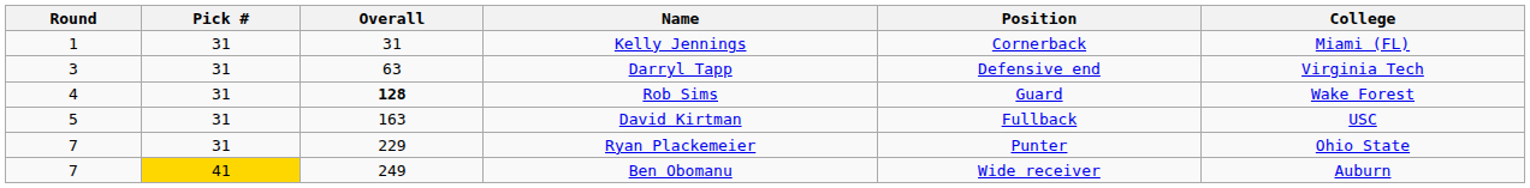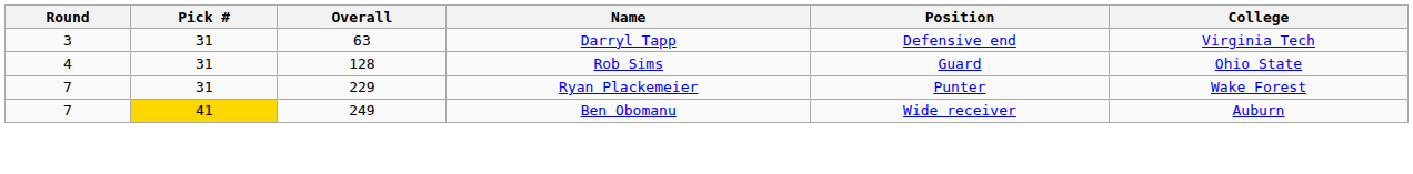 <table class="wikitable sortable sortable" style="width: 100%; text-align:center">
 <tr>
 <th>Round</th>
 <th>Pick #</th>
 <th>Overall</th>
 <th>Name</th>
 <th>Position</th>
 <th>College</th>
-</tr>
-<tr>
-<td>1</td>
-<td>31</td>
-<td>31</td>
-<td><a href='#'>Kelly Jennings</a></td>
-<td><a href='#'>Cornerback</a></td>
-<td><a href='#'>Miami (FL)</a></td>
 </tr>
 <tr>
 <td>3</td>
 <td>31</td>
 <td>63</td>
 <td><a href='#'>Darryl Tapp</a></td>
 <td><a href='#'>Defensive end</a></td>
 <td><a href='#'>Virginia Tech</a></td>
 </tr>
 <tr>
 <td>4</td>
 <td>31</td>
-<td><strong>128</strong></td>
+<td>128</td>
 <td><a href='#'>Rob Sims</a></td>
 <td><a href='#'>Guard</a></td>
-<td><a href='#'>Wake Forest</a></td>
-</tr>
-<tr>
-<td>5</td>
-<td>31</td>
-<td>163</td>
-<td><a href='#'>David Kirtman</a></td>
-<td><a href='#'>Fullback</a></td>
-<td><a href='#'>USC</a></td>
+<td><a href='#'>Ohio State</a></td>
 </tr>
 <tr>
 <td>7</td>
 <td>31</td>
 <td>229</td>
 <td><a href='#'>Ryan Plackemeier</a></td>
 <td><a href='#'>Punter</a></td>
-<td><a href='#'>Ohio State</a></td>
+<td><a href='#'>Wake Forest</a></td>
 </tr>
 <tr>
 <td>7</td>
 <td style="background: gold;">41</td>
 <td>249</td>
 <td><a href='#'>Ben Obomanu</a></td>
 <td><a href='#'>Wide receiver</a></td>
 <td><a href='#'>Auburn</a></td>
 </tr>
 </table>
